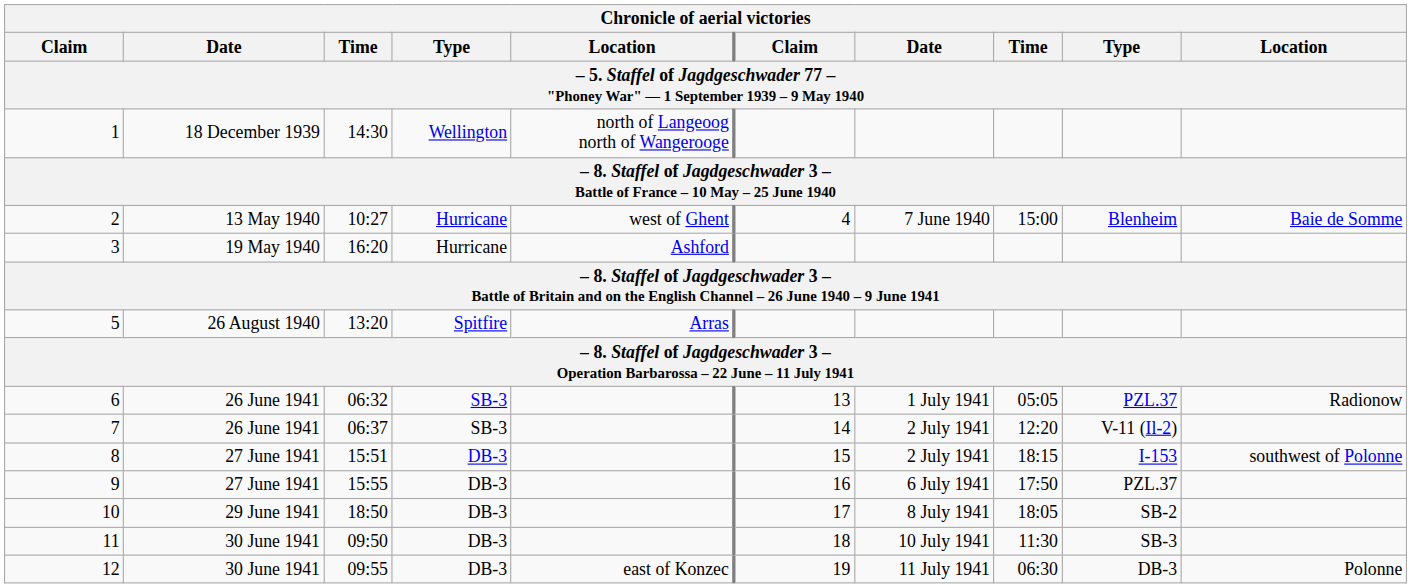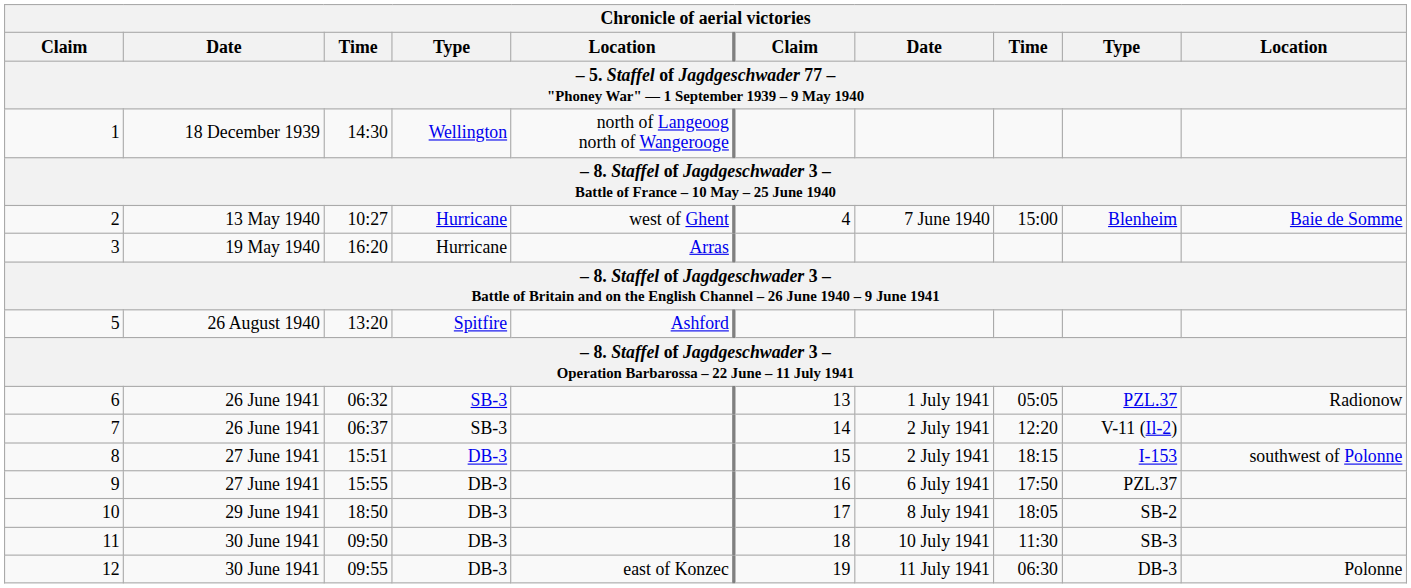 <table class="wikitable plainrowheaders collapsible" style="margin-left: auto; margin-right: auto; border: none; text-align:right; width: 100%;">
 <tr>
 <th colspan="10">Chronicle of aerial victories</th>
 </tr>
 <tr>
 <th scope="col" width="100px">Claim</th>
 <th scope="col">Date</th>
 <th scope="col">Time</th>
 <th scope="col" width="100px">Type</th>
 <th scope="col">Location</th>
 <th scope="col" style="border-left: 3px solid grey;" width="100px">Claim</th>
 <th scope="col">Date</th>
 <th scope="col">Time</th>
 <th scope="col" width="100px">Type</th>
 <th scope="col">Location</th>
 </tr>
 <tr>
 <th colspan="10">– 5. <em>Staffel</em> of <em>Jagdgeschwader</em> 77 –<br><small>"Phoney War" — 1 September 1939 – 9 May 1940</small></th>
 </tr>
 <tr>
 <td>1</td>
 <td>18 December 1939</td>
 <td>14:30</td>
 <td><a href='#'>Wellington</a></td>
 <td>north of <a href='#'>Langeoog</a><br>north of <a href='#'>Wangerooge</a></td>
 <td style="border-left: 3px solid grey;"></td>
 <td></td>
 <td></td>
 <td></td>
 <td></td>
 </tr>
 <tr>
 <th colspan="10">– 8. <em>Staffel</em> of <em>Jagdgeschwader</em> 3 –<br><small>Battle of France – 10 May – 25 June 1940</small></th>
 </tr>
 <tr>
 <td>2</td>
 <td>13 May 1940</td>
 <td>10:27</td>
 <td><a href='#'>Hurricane</a></td>
 <td>west of <a href='#'>Ghent</a></td>
 <td style="border-left: 3px solid grey;">4</td>
 <td>7 June 1940</td>
 <td>15:00</td>
 <td><a href='#'>Blenheim</a></td>
 <td><a href='#'>Baie de Somme</a></td>
 </tr>
 <tr>
 <td>3</td>
 <td>19 May 1940</td>
 <td>16:20</td>
 <td>Hurricane</td>
-<td><a href='#'>Ashford</a></td>
+<td><a href='#'>Arras</a></td>
 <td style="border-left: 3px solid grey;"></td>
 <td></td>
 <td></td>
 <td></td>
 <td></td>
 </tr>
 <tr>
 <th colspan="10">– 8. <em>Staffel</em> of <em>Jagdgeschwader</em> 3 –<br><small>Battle of Britain and on the English Channel – 26 June 1940 – 9 June 1941</small></th>
 </tr>
 <tr>
 <td>5</td>
 <td>26 August 1940</td>
 <td>13:20</td>
 <td><a href='#'>Spitfire</a></td>
-<td><a href='#'>Arras</a></td>
+<td><a href='#'>Ashford</a></td>
 <td style="border-left: 3px solid grey;"></td>
 <td></td>
 <td></td>
 <td></td>
 <td></td>
 </tr>
 <tr>
 <th colspan="10">– 8. <em>Staffel</em> of <em>Jagdgeschwader</em> 3 –<br><small>Operation Barbarossa – 22 June – 11 July 1941</small></th>
 </tr>
 <tr>
 <td>6</td>
 <td>26 June 1941</td>
 <td>06:32</td>
 <td><a href='#'>SB-3</a></td>
 <td></td>
 <td style="border-left: 3px solid grey;">13</td>
 <td>1 July 1941</td>
 <td>05:05</td>
 <td><a href='#'>PZL.37</a></td>
 <td>Radionow</td>
 </tr>
 <tr>
 <td>7</td>
 <td>26 June 1941</td>
 <td>06:37</td>
 <td>SB-3</td>
 <td></td>
 <td style="border-left: 3px solid grey;">14</td>
 <td>2 July 1941</td>
 <td>12:20</td>
 <td>V-11 (<a href='#'>Il-2</a>)</td>
 <td></td>
 </tr>
 <tr>
 <td>8</td>
 <td>27 June 1941</td>
 <td>15:51</td>
 <td><a href='#'>DB-3</a></td>
 <td></td>
 <td style="border-left: 3px solid grey;">15</td>
 <td>2 July 1941</td>
 <td>18:15</td>
 <td><a href='#'>I-153</a></td>
 <td> southwest of <a href='#'>Polonne</a></td>
 </tr>
 <tr>
 <td>9</td>
 <td>27 June 1941</td>
 <td>15:55</td>
 <td>DB-3</td>
 <td></td>
 <td style="border-left: 3px solid grey;">16</td>
 <td>6 July 1941</td>
 <td>17:50</td>
 <td>PZL.37</td>
 <td></td>
 </tr>
 <tr>
 <td>10</td>
 <td>29 June 1941</td>
 <td>18:50</td>
 <td>DB-3</td>
 <td></td>
 <td style="border-left: 3px solid grey;">17</td>
 <td>8 July 1941</td>
 <td>18:05</td>
 <td>SB-2</td>
 <td></td>
 </tr>
 <tr>
 <td>11</td>
 <td>30 June 1941</td>
 <td>09:50</td>
 <td>DB-3</td>
 <td></td>
 <td style="border-left: 3px solid grey;">18</td>
 <td>10 July 1941</td>
 <td>11:30</td>
 <td>SB-3</td>
 <td></td>
 </tr>
 <tr>
 <td>12</td>
 <td>30 June 1941</td>
 <td>09:55</td>
 <td>DB-3</td>
 <td>east of Konzec</td>
 <td style="border-left: 3px solid grey;">19</td>
 <td>11 July 1941</td>
 <td>06:30</td>
 <td>DB-3</td>
 <td>Polonne</td>
 </tr>
 </table>
